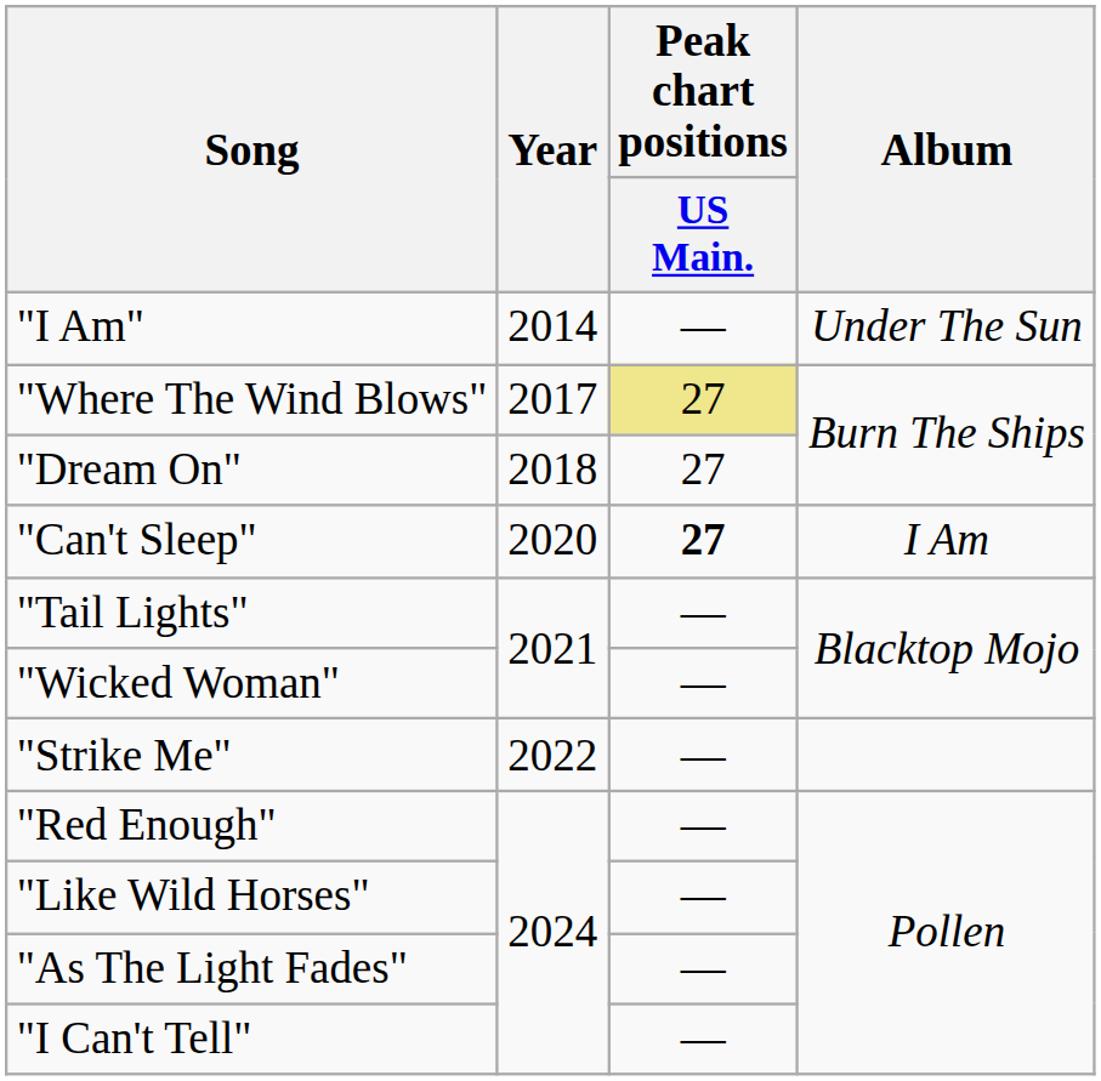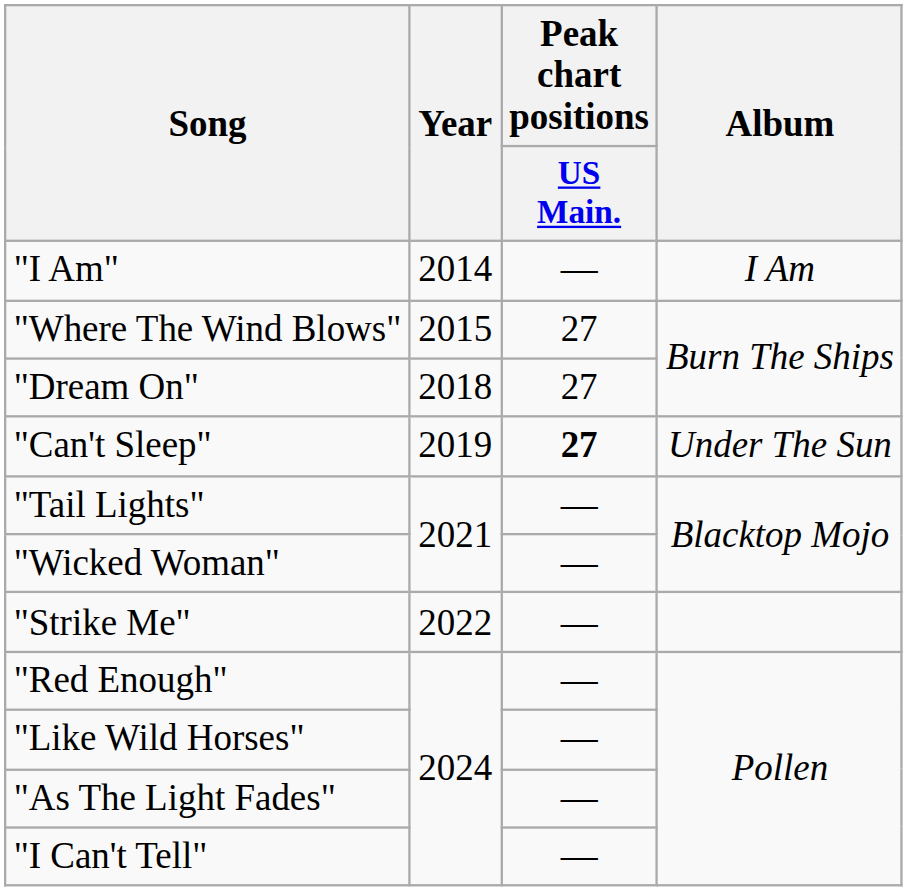 <table class="wikitable">
 <tr>
 <th rowspan="2">Song</th>
 <th rowspan="2">Year</th>
 <th colspan="1">Peak chart positions</th>
 <th rowspan="2">Album</th>
 </tr>
 <tr>
 <th style="width:3em;font-size:90%"><a href='#'>US<br>Main.</a><br></th>
 </tr>
 <tr>
 <td>"I Am"</td>
 <td style="text-align:center;">2014</td>
 <td style="text-align:center;">—</td>
-<td style="text-align:center;"><em>Under The Sun</em></td>
+<td style="text-align:center;"><em>I Am</em></td>
 </tr>
 <tr>
 <td>"Where The Wind Blows"</td>
-<td style="text-align:center;">2017</td>
-<td style="background: khaki; text-align:center;">27</td>
+<td style="text-align:center;">2015</td>
+<td style="text-align:center;">27</td>
 <td style="text-align:center;" rowspan="2"><em>Burn The Ships</em></td>
 </tr>
 <tr>
 <td>"Dream On"</td>
 <td style="text-align:center;">2018</td>
 <td style="text-align:center;">27</td>
 </tr>
 <tr>
 <td>"Can't Sleep"</td>
-<td style="text-align:center;">2020</td>
+<td style="text-align:center;">2019</td>
 <td style="text-align:center;"><strong>27</strong></td>
-<td style="text-align:center;"><em>I Am</em></td>
+<td style="text-align:center;"><em>Under The Sun</em></td>
 </tr>
 <tr>
 <td>"Tail Lights"</td>
 <td style="text-align:center;" rowspan="2">2021</td>
 <td style="text-align:center;">—</td>
 <td style="text-align:center;" rowspan="2"><em>Blacktop Mojo</em></td>
 </tr>
 <tr>
 <td>"Wicked Woman"</td>
 <td style="text-align:center;">—</td>
 </tr>
 <tr>
 <td>"Strike Me"</td>
 <td style="text-align:center;">2022</td>
 <td style="text-align:center;">—</td>
 <td></td>
 </tr>
 <tr>
 <td>"Red Enough"</td>
 <td style="text-align:center;" rowspan="4">2024</td>
 <td style="text-align:center;">—</td>
 <td style="text-align:center;" rowspan="4"><em>Pollen</em></td>
 </tr>
 <tr>
 <td>"Like Wild Horses"</td>
 <td style="text-align:center;">—</td>
 </tr>
 <tr>
 <td>"As The Light Fades"</td>
 <td style="text-align:center;">—</td>
 </tr>
 <tr>
 <td>"I Can't Tell"</td>
 <td style="text-align:center;">—</td>
 </tr>
 </table>
